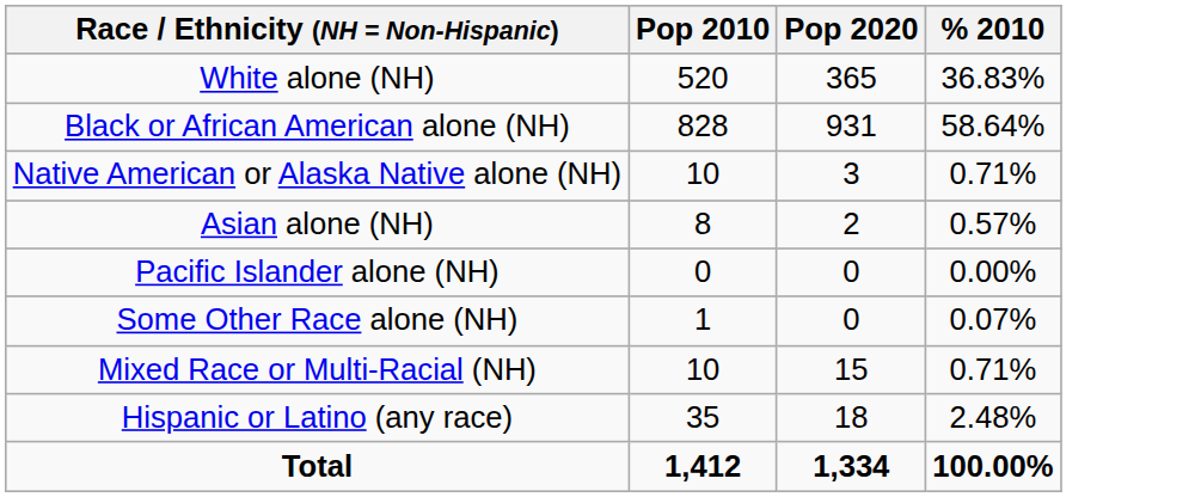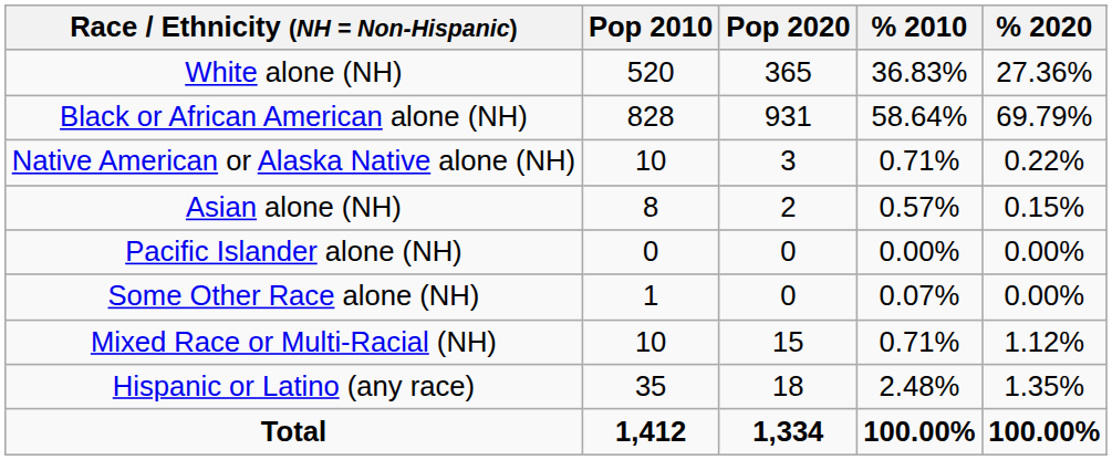 <table class="wikitable" style="text-align:center;">
 <tr>
 <th>Race / Ethnicity <small>(<em>NH = Non-Hispanic</em>)</small></th>
 <th>Pop 2010</th>
 <th>Pop 2020</th>
 <th>% 2010</th>
+<th>% 2020</th>
 </tr>
 <tr>
 <td><a href='#'>White</a> alone (NH)</td>
 <td>520</td>
 <td>365</td>
 <td>36.83%</td>
+<td>27.36%</td>
 </tr>
 <tr>
 <td><a href='#'>Black or African American</a> alone (NH)</td>
 <td>828</td>
 <td>931</td>
 <td>58.64%</td>
+<td>69.79%</td>
 </tr>
 <tr>
 <td><a href='#'>Native American</a> or <a href='#'>Alaska Native</a> alone (NH)</td>
 <td>10</td>
 <td>3</td>
 <td>0.71%</td>
+<td>0.22%</td>
 </tr>
 <tr>
 <td><a href='#'>Asian</a> alone (NH)</td>
 <td>8</td>
 <td>2</td>
 <td>0.57%</td>
+<td>0.15%</td>
 </tr>
 <tr>
 <td><a href='#'>Pacific Islander</a> alone (NH)</td>
 <td>0</td>
 <td>0</td>
+<td>0.00%</td>
 <td>0.00%</td>
 </tr>
 <tr>
 <td><a href='#'>Some Other Race</a> alone (NH)</td>
 <td>1</td>
 <td>0</td>
 <td>0.07%</td>
+<td>0.00%</td>
 </tr>
 <tr>
 <td><a href='#'>Mixed Race or Multi-Racial</a> (NH)</td>
 <td>10</td>
 <td>15</td>
 <td>0.71%</td>
+<td>1.12%</td>
 </tr>
 <tr>
 <td><a href='#'>Hispanic or Latino</a> (any race)</td>
 <td>35</td>
 <td>18</td>
 <td>2.48%</td>
+<td>1.35%</td>
 </tr>
 <tr>
 <td><strong>Total</strong></td>
 <td><strong>1,412</strong></td>
 <td><strong>1,334</strong></td>
 <td><strong>100.00%</strong></td>
+<td><strong>100.00%</strong></td>
 </tr>
 </table>
